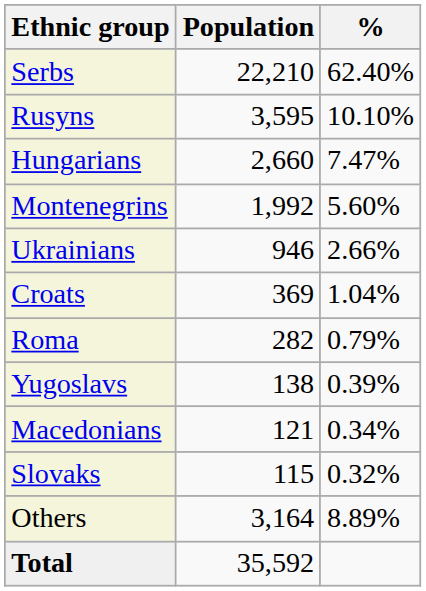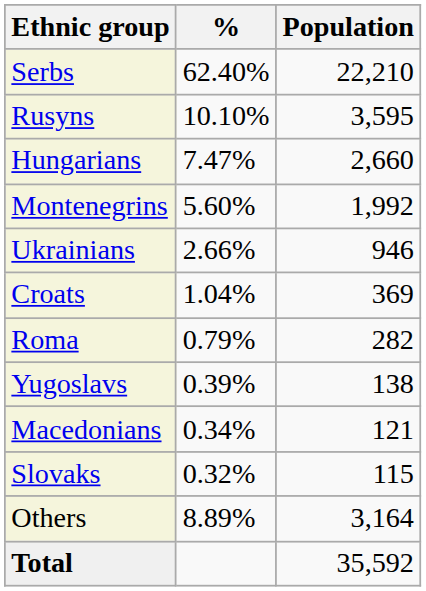 <table class="wikitable">
 <tr>
 <th>Ethnic group</th>
+<th>%</th>
 <th>Population</th>
-<th>%</th>
 </tr>
 <tr>
 <td style="background:#F5F5DC;"><a href='#'>Serbs</a></td>
+<td>62.40%</td>
 <td align="right">22,210</td>
-<td>62.40%</td>
 </tr>
 <tr>
 <td style="background:#F5F5DC;"><a href='#'>Rusyns</a></td>
+<td>10.10%</td>
 <td align="right">3,595</td>
-<td>10.10%</td>
 </tr>
 <tr>
 <td style="background:#F5F5DC;"><a href='#'>Hungarians</a></td>
+<td>7.47%</td>
 <td align="right">2,660</td>
-<td>7.47%</td>
 </tr>
 <tr>
 <td style="background:#F5F5DC;"><a href='#'>Montenegrins</a></td>
+<td>5.60%</td>
 <td align="right">1,992</td>
-<td>5.60%</td>
 </tr>
 <tr>
 <td style="background:#F5F5DC;"><a href='#'>Ukrainians</a></td>
+<td>2.66%</td>
 <td align="right">946</td>
-<td>2.66%</td>
 </tr>
 <tr>
 <td style="background:#F5F5DC;"><a href='#'>Croats</a></td>
+<td>1.04%</td>
 <td align="right">369</td>
-<td>1.04%</td>
 </tr>
 <tr>
 <td style="background:#F5F5DC;"><a href='#'>Roma</a></td>
+<td>0.79%</td>
 <td align="right">282</td>
-<td>0.79%</td>
 </tr>
 <tr>
 <td style="background:#F5F5DC;"><a href='#'>Yugoslavs</a></td>
+<td>0.39%</td>
 <td align="right">138</td>
-<td>0.39%</td>
 </tr>
 <tr>
 <td style="background:#F5F5DC;"><a href='#'>Macedonians</a></td>
+<td>0.34%</td>
 <td align="right">121</td>
-<td>0.34%</td>
 </tr>
 <tr>
 <td style="background:#F5F5DC;"><a href='#'>Slovaks</a></td>
+<td>0.32%</td>
 <td align="right">115</td>
-<td>0.32%</td>
 </tr>
 <tr>
 <td style="background:#F5F5DC;">Others</td>
+<td>8.89%</td>
 <td align="right">3,164</td>
-<td>8.89%</td>
 </tr>
 <tr class="sortbottom">
 <td style="background:#F0F0F0;"><strong>Total</strong></td>
+<td></td>
 <td align="right">35,592</td>
-<td></td>
 </tr>
 </table>
